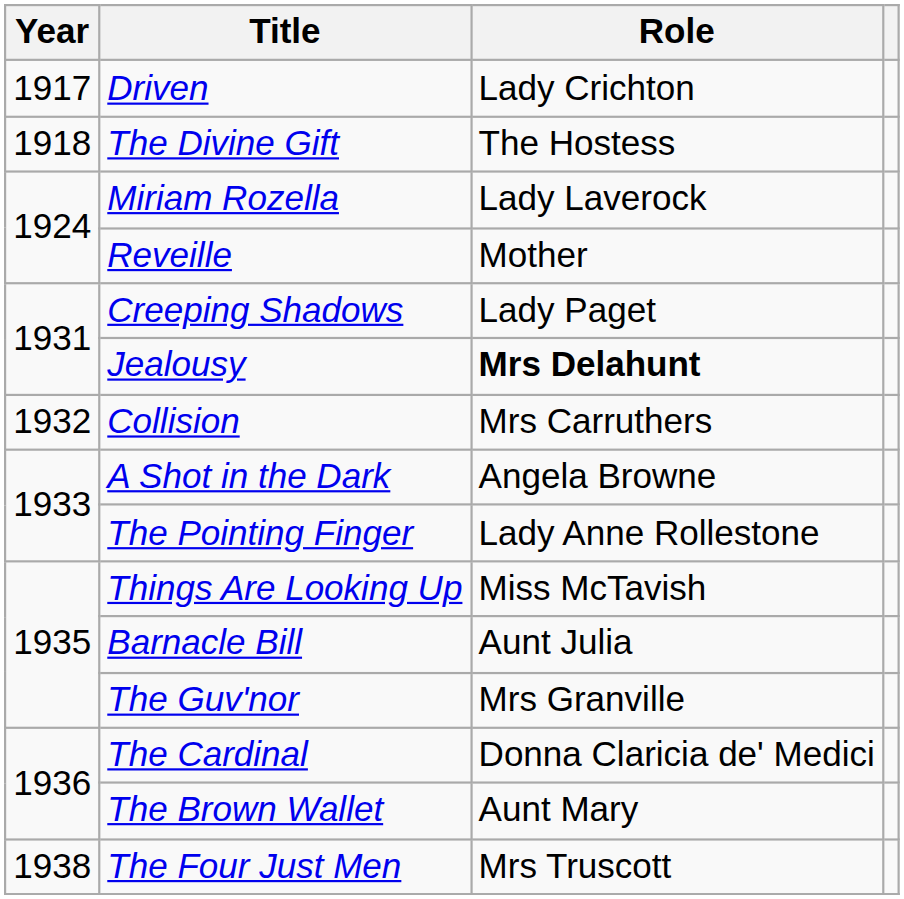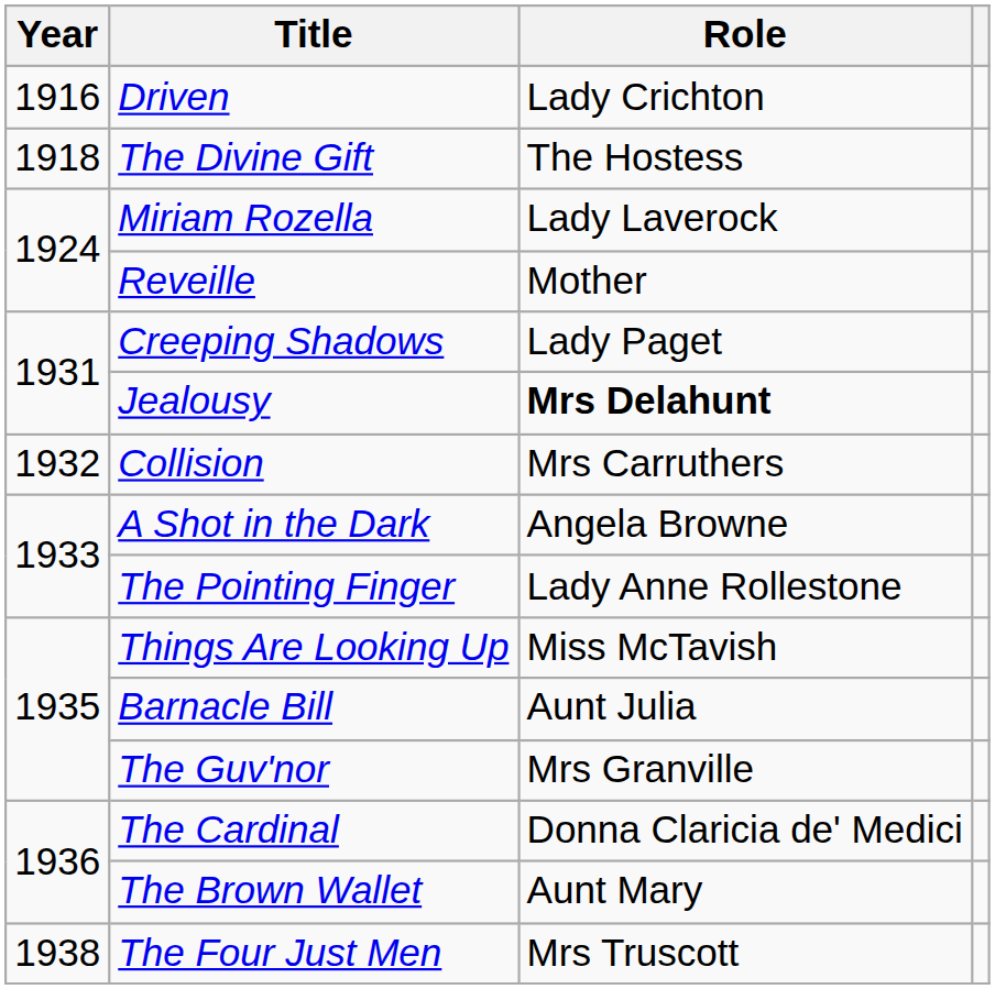 <table class="wikitable sortable">
 <tr>
 <th>Year</th>
 <th>Title</th>
 <th>Role</th>
 <th></th>
 </tr>
 <tr>
-<td>1917</td>
+<td>1916</td>
 <td><em><a href='#'>Driven</a></em></td>
 <td>Lady Crichton</td>
 <td></td>
 </tr>
 <tr>
 <td>1918</td>
 <td><em><a href='#'>The Divine Gift</a></em></td>
 <td>The Hostess</td>
 <td></td>
 </tr>
 <tr>
 <td rowspan="2">1924</td>
 <td><em><a href='#'>Miriam Rozella</a></em></td>
 <td>Lady Laverock</td>
 <td></td>
 </tr>
 <tr>
 <td><em><a href='#'>Reveille</a></em></td>
 <td>Mother</td>
 <td></td>
 </tr>
 <tr>
 <td rowspan="2">1931</td>
 <td><em><a href='#'>Creeping Shadows</a></em></td>
 <td>Lady Paget</td>
 <td></td>
 </tr>
 <tr>
 <td><em><a href='#'>Jealousy</a></em></td>
 <td><strong>Mrs Delahunt</strong></td>
 <td></td>
 </tr>
 <tr>
 <td>1932</td>
 <td><em><a href='#'>Collision</a></em></td>
 <td>Mrs Carruthers</td>
 <td></td>
 </tr>
 <tr>
 <td rowspan="2">1933</td>
 <td><em><a href='#'>A Shot in the Dark</a></em></td>
 <td>Angela Browne</td>
 <td></td>
 </tr>
 <tr>
 <td><em><a href='#'>The Pointing Finger</a></em></td>
 <td>Lady Anne Rollestone</td>
 <td></td>
 </tr>
 <tr>
 <td rowspan="3">1935</td>
 <td><em><a href='#'>Things Are Looking Up</a></em></td>
 <td>Miss McTavish</td>
 <td></td>
 </tr>
 <tr>
 <td><em><a href='#'>Barnacle Bill</a></em></td>
 <td>Aunt Julia</td>
 <td></td>
 </tr>
 <tr>
 <td><em><a href='#'>The Guv'nor</a></em></td>
 <td>Mrs Granville</td>
 <td></td>
 </tr>
 <tr>
 <td rowspan="2">1936</td>
 <td><em><a href='#'>The Cardinal</a></em></td>
 <td>Donna Claricia de' Medici</td>
 <td></td>
 </tr>
 <tr>
 <td><em><a href='#'>The Brown Wallet</a></em></td>
 <td>Aunt Mary</td>
 <td></td>
 </tr>
 <tr>
 <td>1938</td>
 <td><em><a href='#'>The Four Just Men</a></em></td>
 <td>Mrs Truscott</td>
 <td></td>
 </tr>
 <tr>
 </tr>
 </table>
